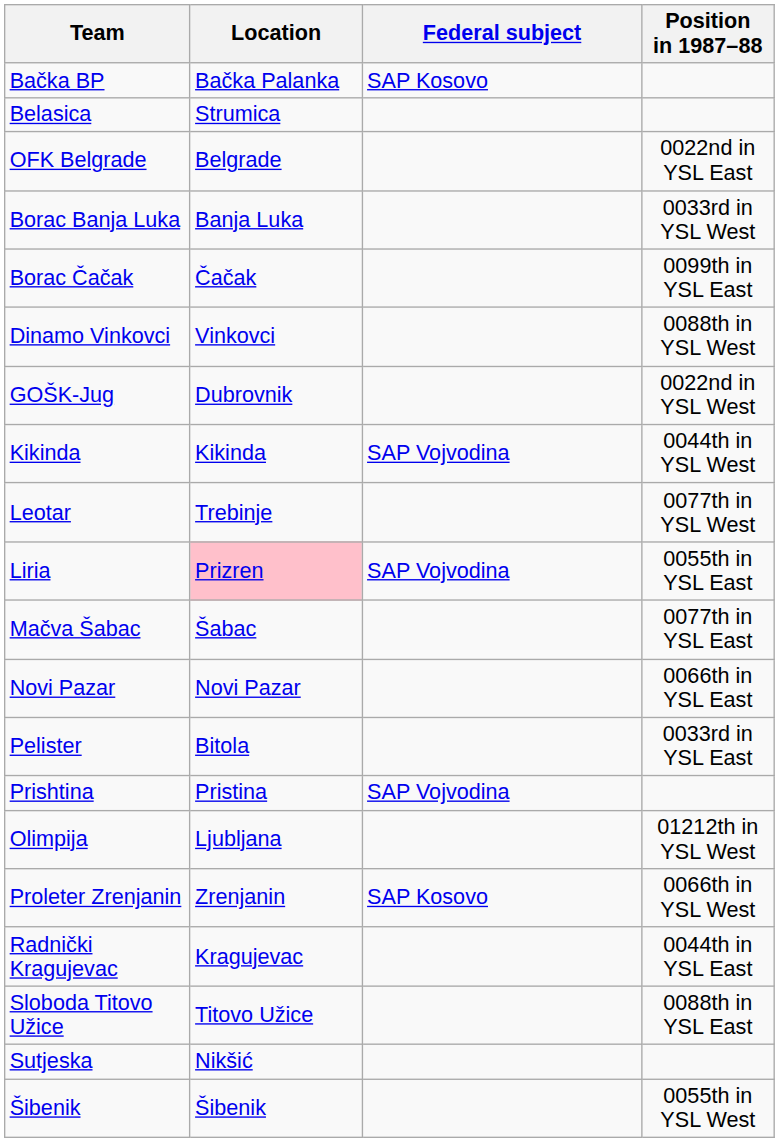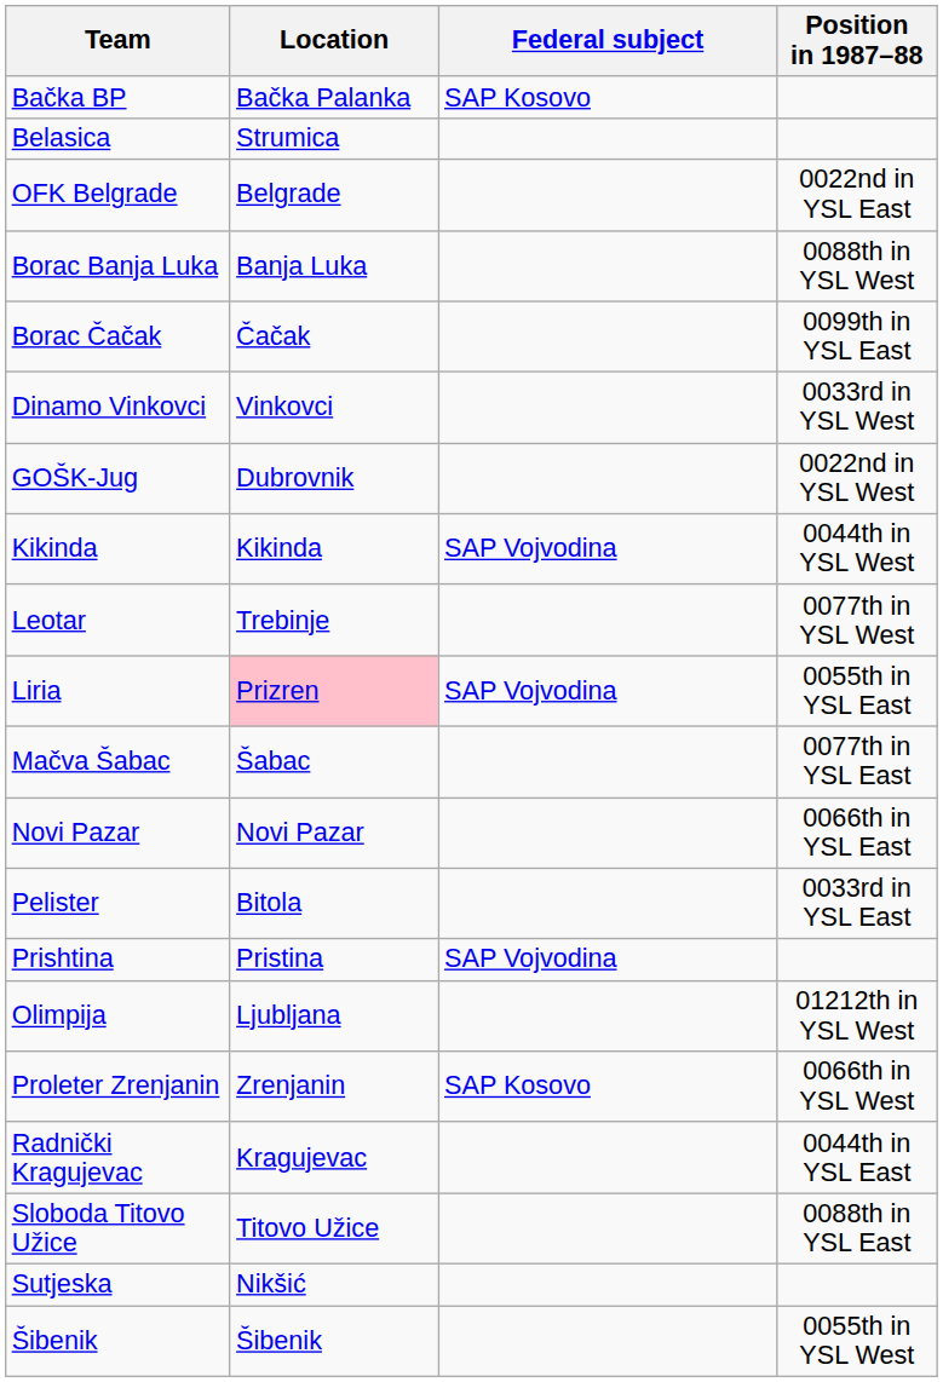 <table class="wikitable sortable" style="text-align:left">
 <tr>
 <th width="130">Team</th>
 <th width="120">Location</th>
 <th width="200"><a href='#'>Federal subject</a></th>
 <th width="90">Position<br>in 1987–88</th>
 </tr>
 <tr>
 <td><a href='#'>Bačka BP</a></td>
 <td><a href='#'>Bačka Palanka</a></td>
 <td> <a href='#'>SAP Kosovo</a></td>
 <td></td>
 </tr>
 <tr>
 <td><a href='#'>Belasica</a></td>
 <td><a href='#'>Strumica</a></td>
 <td></td>
 <td></td>
 </tr>
 <tr>
 <td><a href='#'>OFK Belgrade</a></td>
 <td><a href='#'>Belgrade</a></td>
 <td></td>
 <td style="text-align:center"><span>002</span>2nd in YSL East</td>
 </tr>
 <tr>
 <td><a href='#'>Borac Banja Luka</a></td>
 <td><a href='#'>Banja Luka</a></td>
 <td></td>
-<td style="text-align:center"><span>003</span>3rd in YSL West</td>
+<td style="text-align:center"><span>008</span>8th in YSL West</td>
 </tr>
 <tr>
 <td><a href='#'>Borac Čačak</a></td>
 <td><a href='#'>Čačak</a></td>
 <td></td>
 <td style="text-align:center"><span>009</span>9th in YSL East</td>
 </tr>
 <tr>
 <td><a href='#'>Dinamo Vinkovci</a></td>
 <td><a href='#'>Vinkovci</a></td>
 <td></td>
-<td style="text-align:center"><span>008</span>8th in YSL West</td>
+<td style="text-align:center"><span>003</span>3rd in YSL West</td>
 </tr>
 <tr>
 <td><a href='#'>GOŠK-Jug</a></td>
 <td><a href='#'>Dubrovnik</a></td>
 <td></td>
 <td style="text-align:center"><span>002</span>2nd in YSL West</td>
 </tr>
 <tr>
 <td><a href='#'>Kikinda</a></td>
 <td><a href='#'>Kikinda</a></td>
 <td> <a href='#'>SAP Vojvodina</a></td>
 <td style="text-align:center"><span>004</span>4th in YSL West</td>
 </tr>
 <tr>
 <td><a href='#'>Leotar</a></td>
 <td><a href='#'>Trebinje</a></td>
 <td></td>
 <td style="text-align:center"><span>007</span>7th in YSL West</td>
 </tr>
 <tr>
 <td><a href='#'>Liria</a></td>
 <td style="background: pink;"><a href='#'>Prizren</a></td>
 <td> <a href='#'>SAP Vojvodina</a></td>
 <td style="text-align:center"><span>005</span>5th in YSL East</td>
 </tr>
 <tr>
 <td><a href='#'>Mačva Šabac</a></td>
 <td><a href='#'>Šabac</a></td>
 <td></td>
 <td style="text-align:center"><span>007</span>7th in YSL East</td>
 </tr>
 <tr>
 <td><a href='#'>Novi Pazar</a></td>
 <td><a href='#'>Novi Pazar</a></td>
 <td></td>
 <td style="text-align:center"><span>006</span>6th in YSL East</td>
 </tr>
 <tr>
 <td><a href='#'>Pelister</a></td>
 <td><a href='#'>Bitola</a></td>
 <td></td>
 <td style="text-align:center"><span>003</span>3rd in YSL East</td>
 </tr>
 <tr>
 <td><a href='#'>Prishtina</a></td>
 <td><a href='#'>Pristina</a></td>
 <td> <a href='#'>SAP Vojvodina</a></td>
 <td></td>
 </tr>
 <tr>
 <td><a href='#'>Olimpija</a></td>
 <td><a href='#'>Ljubljana</a></td>
 <td></td>
 <td style="text-align:center"><span>012</span>12th in YSL West</td>
 </tr>
 <tr>
 <td><a href='#'>Proleter Zrenjanin</a></td>
 <td><a href='#'>Zrenjanin</a></td>
 <td> <a href='#'>SAP Kosovo</a></td>
 <td style="text-align:center"><span>006</span>6th in YSL West</td>
 </tr>
 <tr>
 <td><a href='#'>Radnički Kragujevac</a></td>
 <td><a href='#'>Kragujevac</a></td>
 <td></td>
 <td style="text-align:center"><span>004</span>4th in YSL East</td>
 </tr>
 <tr>
 <td><a href='#'>Sloboda Titovo Užice</a></td>
 <td><a href='#'>Titovo Užice</a></td>
 <td></td>
 <td style="text-align:center"><span>008</span>8th in YSL East</td>
 </tr>
 <tr>
 <td><a href='#'>Sutjeska</a></td>
 <td><a href='#'>Nikšić</a></td>
 <td></td>
 <td></td>
 </tr>
 <tr>
 <td><a href='#'>Šibenik</a></td>
 <td><a href='#'>Šibenik</a></td>
 <td></td>
 <td style="text-align:center"><span>005</span>5th in YSL West</td>
 </tr>
 </table>
